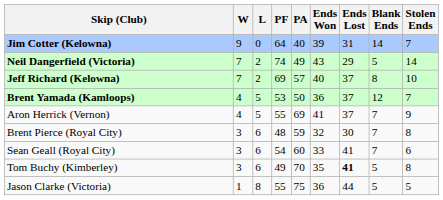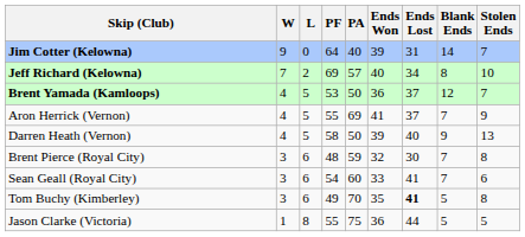 <table class="wikitable">
 <tr>
 <th bgcolor="#efefef" width="320">Skip (Club)</th>
 <th bgcolor="#efefef" width="20">W</th>
 <th bgcolor="#efefef" width="20">L</th>
 <th bgcolor="#efefef" width="20">PF</th>
 <th bgcolor="#efefef" width="20">PA</th>
 <th bgcolor="#efefef" width="20">Ends <br> Won</th>
 <th bgcolor="#efefef" width="20">Ends <br> Lost</th>
 <th bgcolor="#efefef" width="20">Blank <br> Ends</th>
 <th bgcolor="#efefef" width="20">Stolen <br> Ends</th>
 </tr>
 <tr bgcolor="#aac9fc">
 <td><strong>Jim Cotter  (Kelowna)</strong></td>
 <td>9</td>
 <td>0</td>
 <td>64</td>
 <td>40</td>
 <td>39</td>
 <td>31</td>
 <td>14</td>
 <td>7</td>
 </tr>
 <tr bgcolor="#ccffcc">
-<td><strong>Neil Dangerfield (Victoria)</strong></td>
-<td>7</td>
-<td>2</td>
-<td>74</td>
-<td>49</td>
-<td>43</td>
-<td>29</td>
-<td>5</td>
-<td>14</td>
-</tr>
-<tr bgcolor="#ccffcc">
 <td><strong>Jeff Richard  (Kelowna)</strong></td>
 <td>7</td>
 <td>2</td>
 <td>69</td>
 <td>57</td>
 <td>40</td>
-<td>37</td>
+<td>34</td>
 <td>8</td>
 <td>10</td>
 </tr>
 <tr bgcolor="#ccffcc">
 <td><strong>Brent Yamada (Kamloops)</strong></td>
 <td>4</td>
 <td>5</td>
 <td>53</td>
 <td>50</td>
 <td>36</td>
 <td>37</td>
 <td>12</td>
 <td>7</td>
 </tr>
 <tr>
 <td>Aron Herrick   (Vernon)</td>
 <td>4</td>
 <td>5</td>
 <td>55</td>
 <td>69</td>
 <td>41</td>
 <td>37</td>
 <td>7</td>
 <td>9</td>
+</tr>
+<tr>
+<td>Darren Heath (Vernon)</td>
+<td>4</td>
+<td>5</td>
+<td>58</td>
+<td>50</td>
+<td>39</td>
+<td>40</td>
+<td>9</td>
+<td>13</td>
 </tr>
 <tr>
 <td>Brent Pierce (Royal City)</td>
 <td>3</td>
 <td>6</td>
 <td>48</td>
 <td>59</td>
 <td>32</td>
 <td>30</td>
 <td>7</td>
 <td>8</td>
 </tr>
 <tr>
 <td>Sean Geall (Royal City)</td>
 <td>3</td>
 <td>6</td>
 <td>54</td>
 <td>60</td>
 <td>33</td>
 <td>41</td>
 <td>7</td>
 <td>6</td>
 </tr>
 <tr>
 <td>Tom Buchy (Kimberley)</td>
 <td>3</td>
 <td>6</td>
 <td>49</td>
 <td>70</td>
 <td>35</td>
 <td><strong>41</strong></td>
 <td>5</td>
 <td>8</td>
 </tr>
 <tr>
 <td>Jason Clarke (Victoria)</td>
 <td>1</td>
 <td>8</td>
 <td>55</td>
 <td>75</td>
 <td>36</td>
 <td>44</td>
 <td>5</td>
 <td>5</td>
 </tr>
 </table>
